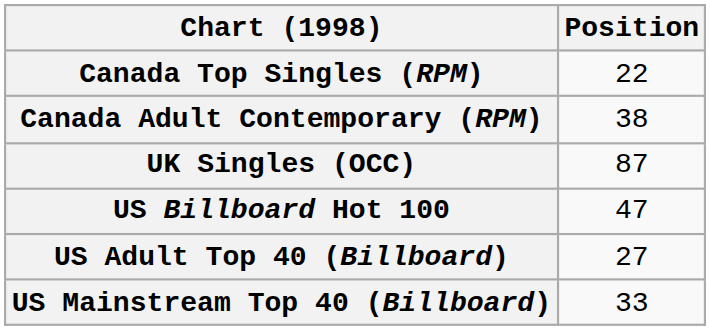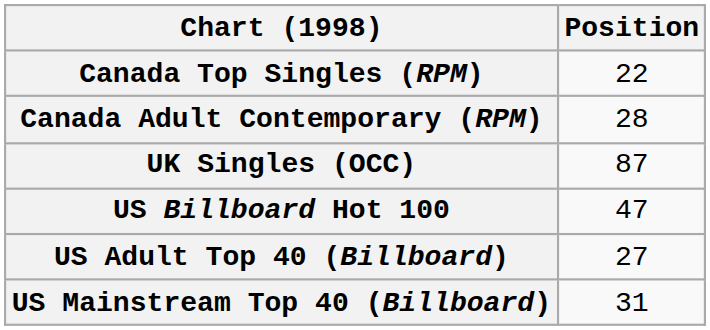 <table class="wikitable sortable plainrowheaders" style="text-align:center">
 <tr>
 <th>Chart (1998)</th>
 <th>Position</th>
 </tr>
 <tr>
 <th scope="row">Canada Top Singles (<em>RPM</em>)</th>
 <td>22</td>
 </tr>
 <tr>
 <th scope="row">Canada Adult Contemporary (<em>RPM</em>)</th>
-<td>38</td>
+<td>28</td>
 </tr>
 <tr>
 <th scope="row">UK Singles (OCC)</th>
 <td>87</td>
 </tr>
 <tr>
 <th scope="row">US <em>Billboard</em> Hot 100</th>
 <td>47</td>
 </tr>
 <tr>
 <th scope="row">US Adult Top 40 (<em>Billboard</em>)</th>
 <td>27</td>
 </tr>
 <tr>
 <th scope="row">US Mainstream Top 40 (<em>Billboard</em>)</th>
-<td>33</td>
+<td>31</td>
 </tr>
 </table>
